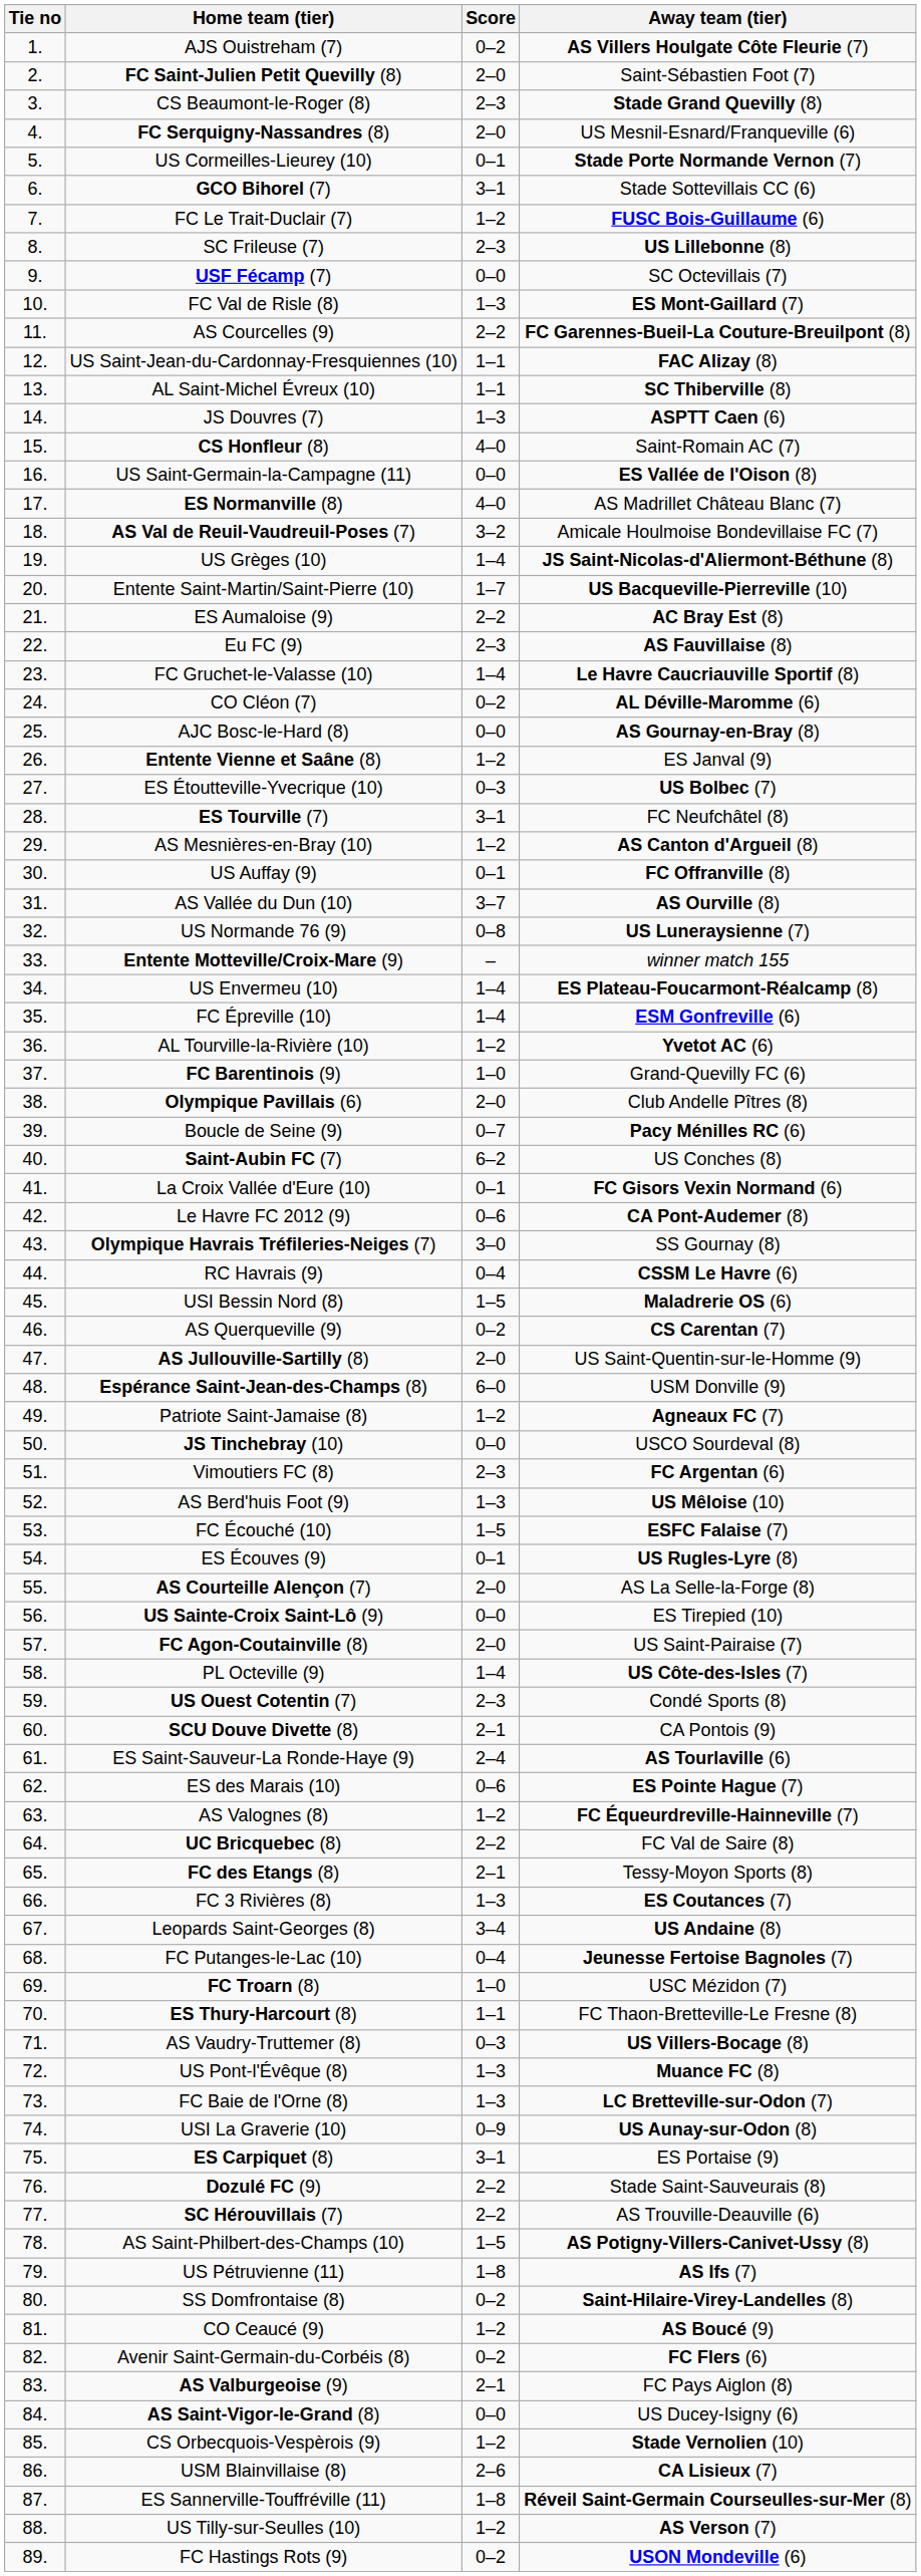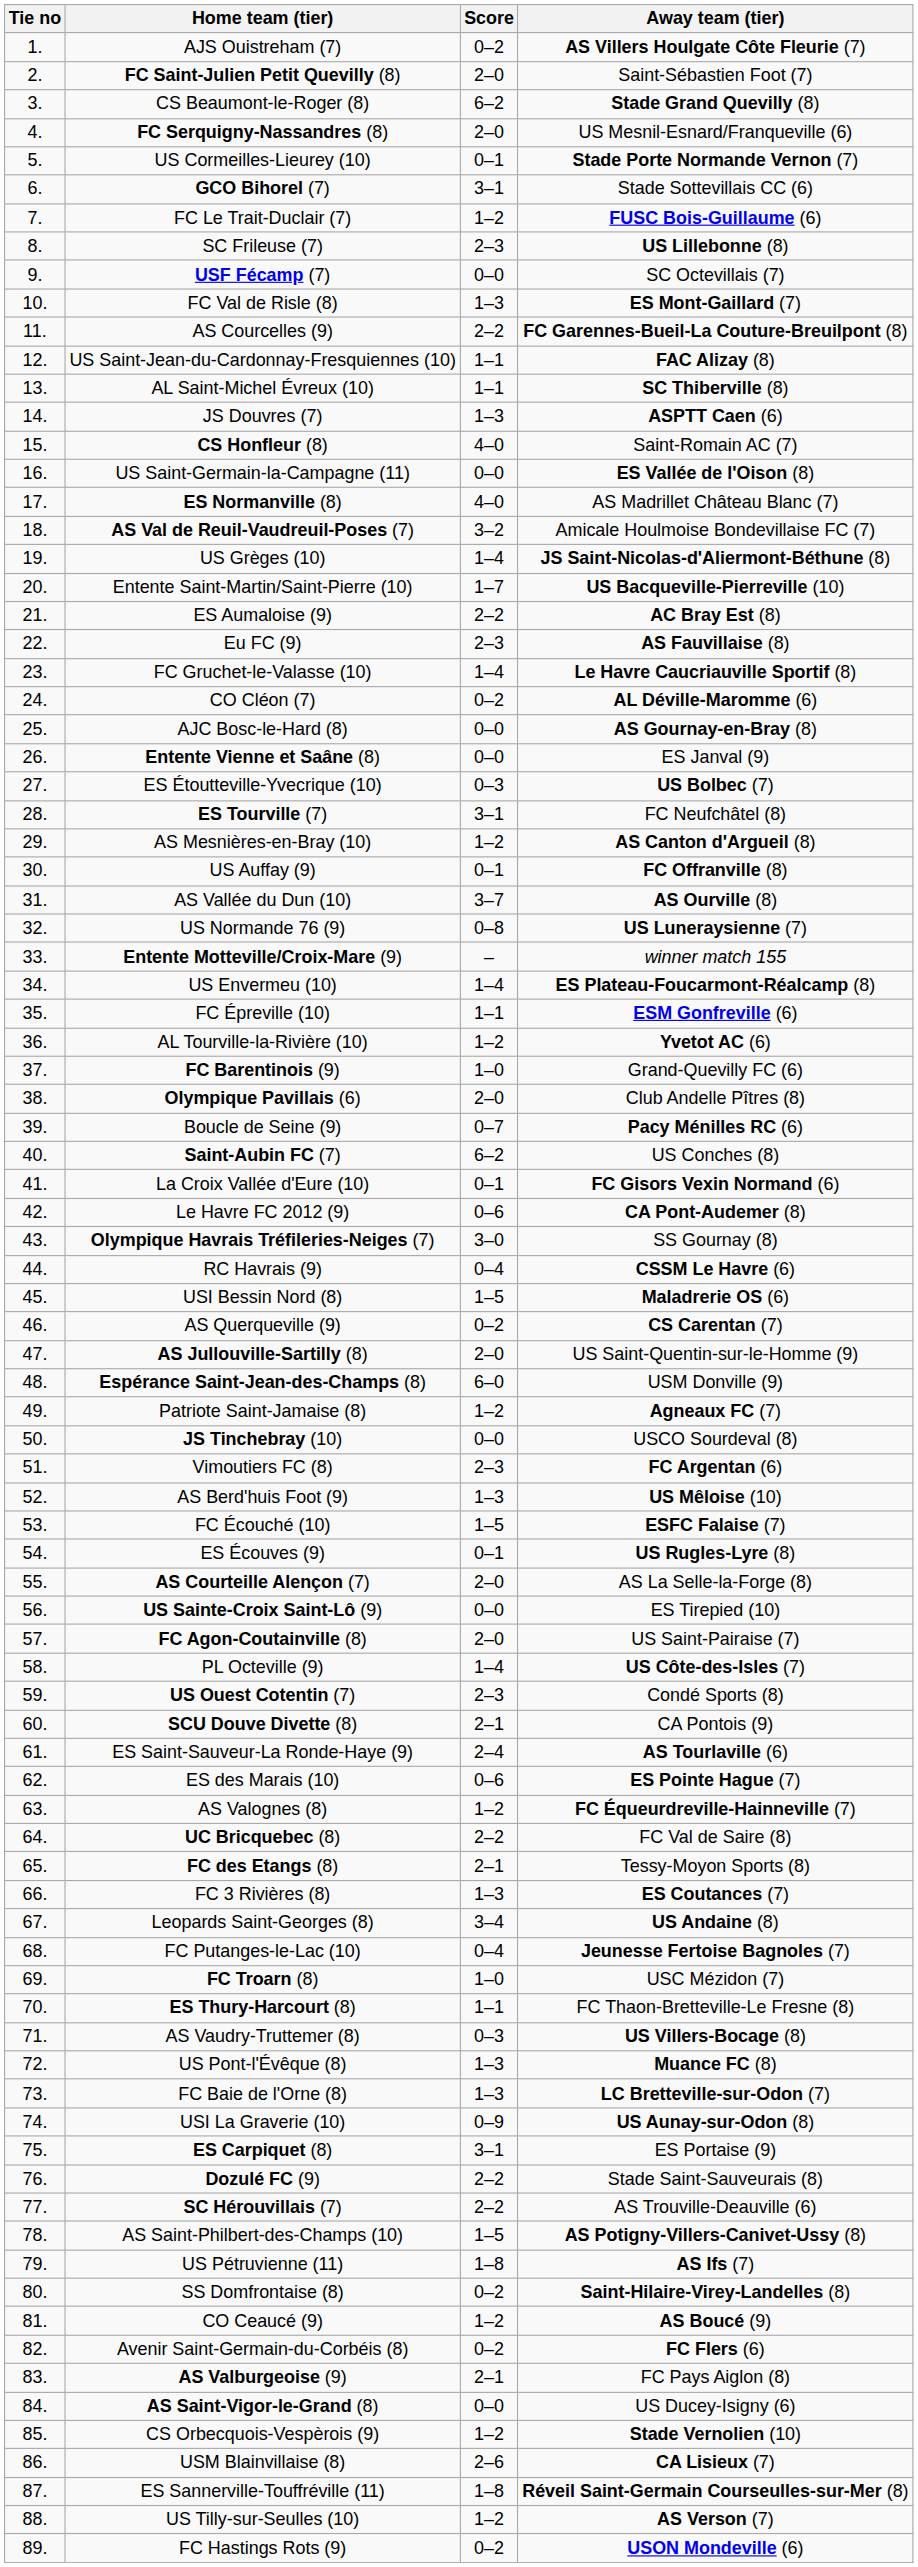 <table class="wikitable" style="text-align: center">
 <tr>
 <th>Tie no</th>
 <th>Home team (tier)</th>
 <th>Score</th>
 <th>Away team (tier)</th>
 </tr>
 <tr>
 <td>1.</td>
 <td>AJS Ouistreham (7)</td>
 <td>0–2</td>
 <td><strong>AS Villers Houlgate Côte Fleurie</strong> (7)</td>
 </tr>
 <tr>
 <td>2.</td>
 <td><strong>FC Saint-Julien Petit Quevilly</strong> (8)</td>
 <td>2–0</td>
 <td>Saint-Sébastien Foot (7)</td>
 </tr>
 <tr>
 <td>3.</td>
 <td>CS Beaumont-le-Roger (8)</td>
-<td>2–3</td>
+<td>6–2</td>
 <td><strong>Stade Grand Quevilly</strong> (8)</td>
 </tr>
 <tr>
 <td>4.</td>
 <td><strong>FC Serquigny-Nassandres</strong> (8)</td>
 <td>2–0</td>
 <td>US Mesnil-Esnard/Franqueville (6)</td>
 </tr>
 <tr>
 <td>5.</td>
 <td>US Cormeilles-Lieurey (10)</td>
 <td>0–1</td>
 <td><strong>Stade Porte Normande Vernon</strong> (7)</td>
 </tr>
 <tr>
 <td>6.</td>
 <td><strong>GCO Bihorel</strong> (7)</td>
 <td>3–1</td>
 <td>Stade Sottevillais CC (6)</td>
 </tr>
 <tr>
 <td>7.</td>
 <td>FC Le Trait-Duclair (7)</td>
 <td>1–2</td>
 <td><strong><a href='#'>FUSC Bois-Guillaume</a></strong> (6)</td>
 </tr>
 <tr>
 <td>8.</td>
 <td>SC Frileuse (7)</td>
 <td>2–3</td>
 <td><strong>US Lillebonne</strong> (8)</td>
 </tr>
 <tr>
 <td>9.</td>
 <td><strong><a href='#'>USF Fécamp</a></strong> (7)</td>
 <td>0–0 </td>
 <td>SC Octevillais (7)</td>
 </tr>
 <tr>
 <td>10.</td>
 <td>FC Val de Risle (8)</td>
 <td>1–3</td>
 <td><strong>ES Mont-Gaillard</strong> (7)</td>
 </tr>
 <tr>
 <td>11.</td>
 <td>AS Courcelles (9)</td>
 <td>2–2 </td>
 <td><strong>FC Garennes-Bueil-La Couture-Breuilpont</strong> (8)</td>
 </tr>
 <tr>
 <td>12.</td>
 <td>US Saint-Jean-du-Cardonnay-Fresquiennes (10)</td>
 <td>1–1 </td>
 <td><strong>FAC Alizay</strong> (8)</td>
 </tr>
 <tr>
 <td>13.</td>
 <td>AL Saint-Michel Évreux (10)</td>
 <td>1–1 </td>
 <td><strong>SC Thiberville</strong> (8)</td>
 </tr>
 <tr>
 <td>14.</td>
 <td>JS Douvres (7)</td>
 <td>1–3</td>
 <td><strong>ASPTT Caen</strong> (6)</td>
 </tr>
 <tr>
 <td>15.</td>
 <td><strong>CS Honfleur</strong> (8)</td>
 <td>4–0</td>
 <td>Saint-Romain AC (7)</td>
 </tr>
 <tr>
 <td>16.</td>
 <td>US Saint-Germain-la-Campagne (11)</td>
 <td>0–0 </td>
 <td><strong>ES Vallée de l'Oison</strong> (8)</td>
 </tr>
 <tr>
 <td>17.</td>
 <td><strong>ES Normanville</strong> (8)</td>
 <td>4–0</td>
 <td>AS Madrillet Château Blanc (7)</td>
 </tr>
 <tr>
 <td>18.</td>
 <td><strong>AS Val de Reuil-Vaudreuil-Poses</strong> (7)</td>
 <td>3–2</td>
 <td>Amicale Houlmoise Bondevillaise FC (7)</td>
 </tr>
 <tr>
 <td>19.</td>
 <td>US Grèges (10)</td>
 <td>1–4</td>
 <td><strong>JS Saint-Nicolas-d'Aliermont-Béthune</strong> (8)</td>
 </tr>
 <tr>
 <td>20.</td>
 <td>Entente Saint-Martin/Saint-Pierre (10)</td>
 <td>1–7</td>
 <td><strong>US Bacqueville-Pierreville</strong> (10)</td>
 </tr>
 <tr>
 <td>21.</td>
 <td>ES Aumaloise (9)</td>
 <td>2–2 </td>
 <td><strong>AC Bray Est</strong> (8)</td>
 </tr>
 <tr>
 <td>22.</td>
 <td>Eu FC (9)</td>
 <td>2–3</td>
 <td><strong>AS Fauvillaise</strong> (8)</td>
 </tr>
 <tr>
 <td>23.</td>
 <td>FC Gruchet-le-Valasse (10)</td>
 <td>1–4</td>
 <td><strong>Le Havre Caucriauville Sportif</strong> (8)</td>
 </tr>
 <tr>
 <td>24.</td>
 <td>CO Cléon (7)</td>
 <td>0–2</td>
 <td><strong>AL Déville-Maromme</strong> (6)</td>
 </tr>
 <tr>
 <td>25.</td>
 <td>AJC Bosc-le-Hard (8)</td>
 <td>0–0 </td>
 <td><strong>AS Gournay-en-Bray</strong> (8)</td>
 </tr>
 <tr>
 <td>26.</td>
 <td><strong>Entente Vienne et Saâne</strong> (8)</td>
-<td>1–2</td>
+<td>0–0 </td>
 <td>ES Janval (9)</td>
 </tr>
 <tr>
 <td>27.</td>
 <td>ES Étoutteville-Yvecrique (10)</td>
 <td>0–3</td>
 <td><strong>US Bolbec</strong> (7)</td>
 </tr>
 <tr>
 <td>28.</td>
 <td><strong>ES Tourville</strong> (7)</td>
 <td>3–1</td>
 <td>FC Neufchâtel (8)</td>
 </tr>
 <tr>
 <td>29.</td>
 <td>AS Mesnières-en-Bray (10)</td>
 <td>1–2</td>
 <td><strong>AS Canton d'Argueil</strong> (8)</td>
 </tr>
 <tr>
 <td>30.</td>
 <td>US Auffay (9)</td>
 <td>0–1</td>
 <td><strong>FC Offranville</strong> (8)</td>
 </tr>
 <tr>
 <td>31.</td>
 <td>AS Vallée du Dun (10)</td>
 <td>3–7</td>
 <td><strong>AS Ourville</strong> (8)</td>
 </tr>
 <tr>
 <td>32.</td>
 <td>US Normande 76 (9)</td>
 <td>0–8</td>
 <td><strong>US Luneraysienne</strong> (7)</td>
 </tr>
 <tr>
 <td>33.</td>
 <td><strong>Entente Motteville/Croix-Mare</strong> (9)</td>
 <td>–</td>
 <td><em>winner match 155</em></td>
 </tr>
 <tr>
 <td>34.</td>
 <td>US Envermeu (10)</td>
 <td>1–4</td>
 <td><strong>ES Plateau-Foucarmont-Réalcamp</strong> (8)</td>
 </tr>
 <tr>
 <td>35.</td>
 <td>FC Épreville (10)</td>
-<td>1–4</td>
+<td>1–1 </td>
 <td><strong><a href='#'>ESM Gonfreville</a></strong> (6)</td>
 </tr>
 <tr>
 <td>36.</td>
 <td>AL Tourville-la-Rivière (10)</td>
 <td>1–2</td>
 <td><strong>Yvetot AC</strong> (6)</td>
 </tr>
 <tr>
 <td>37.</td>
 <td><strong>FC Barentinois</strong> (9)</td>
 <td>1–0</td>
 <td>Grand-Quevilly FC (6)</td>
 </tr>
 <tr>
 <td>38.</td>
 <td><strong>Olympique Pavillais</strong> (6)</td>
 <td>2–0</td>
 <td>Club Andelle Pîtres (8)</td>
 </tr>
 <tr>
 <td>39.</td>
 <td>Boucle de Seine (9)</td>
 <td>0–7</td>
 <td><strong>Pacy Ménilles RC</strong> (6)</td>
 </tr>
 <tr>
 <td>40.</td>
 <td><strong>Saint-Aubin FC</strong> (7)</td>
 <td>6–2</td>
 <td>US Conches (8)</td>
 </tr>
 <tr>
 <td>41.</td>
 <td>La Croix Vallée d'Eure (10)</td>
 <td>0–1</td>
 <td><strong>FC Gisors Vexin Normand</strong> (6)</td>
 </tr>
 <tr>
 <td>42.</td>
 <td>Le Havre FC 2012 (9)</td>
 <td>0–6</td>
 <td><strong>CA Pont-Audemer</strong> (8)</td>
 </tr>
 <tr>
 <td>43.</td>
 <td><strong>Olympique Havrais Tréfileries-Neiges</strong> (7)</td>
 <td>3–0</td>
 <td>SS Gournay (8)</td>
 </tr>
 <tr>
 <td>44.</td>
 <td>RC Havrais (9)</td>
 <td>0–4</td>
 <td><strong>CSSM Le Havre</strong> (6)</td>
 </tr>
 <tr>
 <td>45.</td>
 <td>USI Bessin Nord (8)</td>
 <td>1–5</td>
 <td><strong>Maladrerie OS</strong> (6)</td>
 </tr>
 <tr>
 <td>46.</td>
 <td>AS Querqueville (9)</td>
 <td>0–2</td>
 <td><strong>CS Carentan</strong> (7)</td>
 </tr>
 <tr>
 <td>47.</td>
 <td><strong>AS Jullouville-Sartilly</strong> (8)</td>
 <td>2–0</td>
 <td>US Saint-Quentin-sur-le-Homme (9)</td>
 </tr>
 <tr>
 <td>48.</td>
 <td><strong>Espérance Saint-Jean-des-Champs</strong> (8)</td>
 <td>6–0</td>
 <td>USM Donville (9)</td>
 </tr>
 <tr>
 <td>49.</td>
 <td>Patriote Saint-Jamaise (8)</td>
 <td>1–2</td>
 <td><strong>Agneaux FC</strong> (7)</td>
 </tr>
 <tr>
 <td>50.</td>
 <td><strong>JS Tinchebray</strong> (10)</td>
 <td>0–0 </td>
 <td>USCO Sourdeval (8)</td>
 </tr>
 <tr>
 <td>51.</td>
 <td>Vimoutiers FC (8)</td>
 <td>2–3</td>
 <td><strong>FC Argentan</strong> (6)</td>
 </tr>
 <tr>
 <td>52.</td>
 <td>AS Berd'huis Foot (9)</td>
 <td>1–3</td>
 <td><strong>US Mêloise</strong> (10)</td>
 </tr>
 <tr>
 <td>53.</td>
 <td>FC Écouché (10)</td>
 <td>1–5</td>
 <td><strong>ESFC Falaise</strong> (7)</td>
 </tr>
 <tr>
 <td>54.</td>
 <td>ES Écouves (9)</td>
 <td>0–1</td>
 <td><strong>US Rugles-Lyre</strong> (8)</td>
 </tr>
 <tr>
 <td>55.</td>
 <td><strong>AS Courteille Alençon</strong> (7)</td>
 <td>2–0</td>
 <td>AS La Selle-la-Forge (8)</td>
 </tr>
 <tr>
 <td>56.</td>
 <td><strong>US Sainte-Croix Saint-Lô</strong> (9)</td>
 <td>0–0 </td>
 <td>ES Tirepied (10)</td>
 </tr>
 <tr>
 <td>57.</td>
 <td><strong>FC Agon-Coutainville</strong> (8)</td>
 <td>2–0</td>
 <td>US Saint-Pairaise (7)</td>
 </tr>
 <tr>
 <td>58.</td>
 <td>PL Octeville (9)</td>
 <td>1–4</td>
 <td><strong>US Côte-des-Isles</strong> (7)</td>
 </tr>
 <tr>
 <td>59.</td>
 <td><strong>US Ouest Cotentin</strong> (7)</td>
 <td>2–3</td>
 <td>Condé Sports (8)</td>
 </tr>
 <tr>
 <td>60.</td>
 <td><strong>SCU Douve Divette</strong> (8)</td>
 <td>2–1</td>
 <td>CA Pontois (9)</td>
 </tr>
 <tr>
 <td>61.</td>
 <td>ES Saint-Sauveur-La Ronde-Haye (9)</td>
 <td>2–4</td>
 <td><strong>AS Tourlaville</strong> (6)</td>
 </tr>
 <tr>
 <td>62.</td>
 <td>ES des Marais (10)</td>
 <td>0–6</td>
 <td><strong>ES Pointe Hague</strong> (7)</td>
 </tr>
 <tr>
 <td>63.</td>
 <td>AS Valognes (8)</td>
 <td>1–2</td>
 <td><strong>FC Équeurdreville-Hainneville</strong> (7)</td>
 </tr>
 <tr>
 <td>64.</td>
 <td><strong>UC Bricquebec</strong> (8)</td>
 <td>2–2 </td>
 <td>FC Val de Saire (8)</td>
 </tr>
 <tr>
 <td>65.</td>
 <td><strong>FC des Etangs</strong> (8)</td>
 <td>2–1</td>
 <td>Tessy-Moyon Sports (8)</td>
 </tr>
 <tr>
 <td>66.</td>
 <td>FC 3 Rivières (8)</td>
 <td>1–3</td>
 <td><strong>ES Coutances</strong> (7)</td>
 </tr>
 <tr>
 <td>67.</td>
 <td>Leopards Saint-Georges (8)</td>
 <td>3–4</td>
 <td><strong>US Andaine</strong> (8)</td>
 </tr>
 <tr>
 <td>68.</td>
 <td>FC Putanges-le-Lac (10)</td>
 <td>0–4</td>
 <td><strong>Jeunesse Fertoise Bagnoles</strong> (7)</td>
 </tr>
 <tr>
 <td>69.</td>
 <td><strong>FC Troarn</strong> (8)</td>
 <td>1–0</td>
 <td>USC Mézidon (7)</td>
 </tr>
 <tr>
 <td>70.</td>
 <td><strong>ES Thury-Harcourt</strong> (8)</td>
 <td>1–1 </td>
 <td>FC Thaon-Bretteville-Le Fresne (8)</td>
 </tr>
 <tr>
 <td>71.</td>
 <td>AS Vaudry-Truttemer (8)</td>
 <td>0–3</td>
 <td><strong>US Villers-Bocage</strong> (8)</td>
 </tr>
 <tr>
 <td>72.</td>
 <td>US Pont-l'Évêque (8)</td>
 <td>1–3</td>
 <td><strong>Muance FC</strong> (8)</td>
 </tr>
 <tr>
 <td>73.</td>
 <td>FC Baie de l'Orne (8)</td>
 <td>1–3</td>
 <td><strong>LC Bretteville-sur-Odon</strong> (7)</td>
 </tr>
 <tr>
 <td>74.</td>
 <td>USI La Graverie (10)</td>
 <td>0–9</td>
 <td><strong>US Aunay-sur-Odon</strong> (8)</td>
 </tr>
 <tr>
 <td>75.</td>
 <td><strong>ES Carpiquet</strong> (8)</td>
 <td>3–1</td>
 <td>ES Portaise (9)</td>
 </tr>
 <tr>
 <td>76.</td>
 <td><strong>Dozulé FC</strong> (9)</td>
 <td>2–2 </td>
 <td>Stade Saint-Sauveurais (8)</td>
 </tr>
 <tr>
 <td>77.</td>
 <td><strong>SC Hérouvillais</strong> (7)</td>
 <td>2–2 </td>
 <td>AS Trouville-Deauville (6)</td>
 </tr>
 <tr>
 <td>78.</td>
 <td>AS Saint-Philbert-des-Champs (10)</td>
 <td>1–5</td>
 <td><strong>AS Potigny-Villers-Canivet-Ussy</strong> (8)</td>
 </tr>
 <tr>
 <td>79.</td>
 <td>US Pétruvienne (11)</td>
 <td>1–8</td>
 <td><strong>AS Ifs</strong> (7)</td>
 </tr>
 <tr>
 <td>80.</td>
 <td>SS Domfrontaise (8)</td>
 <td>0–2</td>
 <td><strong>Saint-Hilaire-Virey-Landelles</strong> (8)</td>
 </tr>
 <tr>
 <td>81.</td>
 <td>CO Ceaucé (9)</td>
 <td>1–2</td>
 <td><strong>AS Boucé</strong> (9)</td>
 </tr>
 <tr>
 <td>82.</td>
 <td>Avenir Saint-Germain-du-Corbéis (8)</td>
 <td>0–2</td>
 <td><strong>FC Flers</strong> (6)</td>
 </tr>
 <tr>
 <td>83.</td>
 <td><strong>AS Valburgeoise</strong> (9)</td>
 <td>2–1</td>
 <td>FC Pays Aiglon (8)</td>
 </tr>
 <tr>
 <td>84.</td>
 <td><strong>AS Saint-Vigor-le-Grand</strong> (8)</td>
 <td>0–0 </td>
 <td>US Ducey-Isigny (6)</td>
 </tr>
 <tr>
 <td>85.</td>
 <td>CS Orbecquois-Vespèrois (9)</td>
 <td>1–2</td>
 <td><strong>Stade Vernolien</strong> (10)</td>
 </tr>
 <tr>
 <td>86.</td>
 <td>USM Blainvillaise (8)</td>
 <td>2–6</td>
 <td><strong>CA Lisieux</strong> (7)</td>
 </tr>
 <tr>
 <td>87.</td>
 <td>ES Sannerville-Touffréville (11)</td>
 <td>1–8</td>
 <td><strong>Réveil Saint-Germain Courseulles-sur-Mer</strong> (8)</td>
 </tr>
 <tr>
 <td>88.</td>
 <td>US Tilly-sur-Seulles (10)</td>
 <td>1–2</td>
 <td><strong>AS Verson</strong> (7)</td>
 </tr>
 <tr>
 <td>89.</td>
 <td>FC Hastings Rots (9)</td>
 <td>0–2</td>
 <td><strong><a href='#'>USON Mondeville</a></strong> (6)</td>
 </tr>
 </table>
